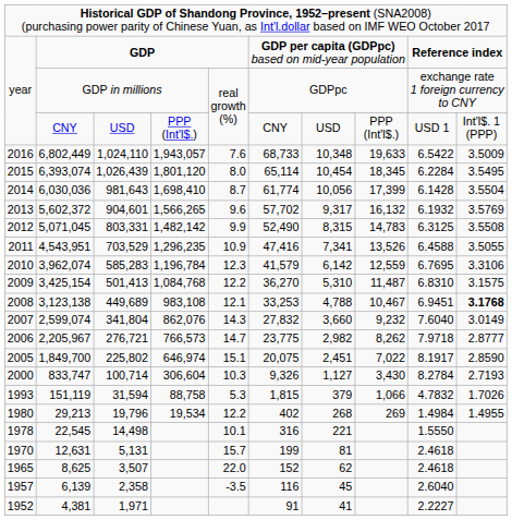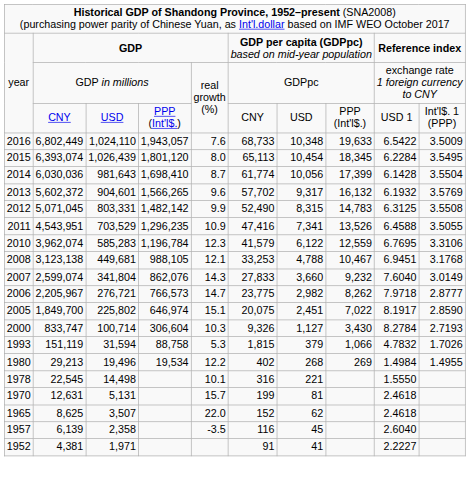 <table class="wikitable sortable">
 <tr>
 <td align=center colspan=10><strong>Historical GDP of Shandong Province, 1952–present</strong> (SNA2008)<br>(purchasing power parity of Chinese Yuan, as <a href='#'>Int'l.dollar</a> based on IMF WEO October 2017</td>
 </tr>
 <tr align=center>
 <td align=center rowspan=3>year</td>
 <td align=center colspan=4><strong>GDP</strong></td>
 <td align=center colspan=3><strong>GDP per capita (GDPpc)<br></strong> <em>based on mid-year population </em></td>
 <td align=center colspan=2><strong>Reference index</strong></td>
 </tr>
 <tr align=center>
 <td align=center colspan=3>GDP <em>in millions</em></td>
 <td align=center rowspan=2>real<br>growth<br>(%)</td>
 <td align=center colspan=3>GDPpc</td>
 <td align=center colspan=2>exchange rate<br><em>1 foreign currency<br> to CNY </em></td>
 </tr>
 <tr align=center>
 <td><a href='#'>CNY</a></td>
 <td><a href='#'>USD</a></td>
 <td><a href='#'>PPP</a><br>(<a href='#'>Int'l$.</a>)</td>
 <td>CNY</td>
 <td>USD</td>
 <td>PPP<br>(Int'l$.)</td>
 <td>USD 1</td>
 <td>Int'l$. 1<br>(PPP)</td>
 </tr>
 <tr align=right>
 <td>2016</td>
 <td>6,802,449</td>
 <td>1,024,110</td>
 <td>1,943,057</td>
 <td>7.6</td>
 <td>68,733</td>
 <td>10,348</td>
 <td>19,633</td>
 <td>6.5422</td>
 <td>3.5009</td>
 </tr>
 <tr align=right>
 <td>2015</td>
 <td>6,393,074</td>
 <td>1,026,439</td>
 <td>1,801,120</td>
 <td>8.0</td>
-<td>65,114</td>
+<td>65,113</td>
 <td>10,454</td>
 <td>18,345</td>
 <td>6.2284</td>
 <td>3.5495</td>
 </tr>
 <tr align=right>
 <td>2014</td>
 <td>6,030,036</td>
 <td>981,643</td>
 <td>1,698,410</td>
 <td>8.7</td>
 <td>61,774</td>
 <td>10,056</td>
 <td>17,399</td>
 <td>6.1428</td>
 <td>3.5504</td>
 </tr>
 <tr align=right>
 <td>2013</td>
 <td>5,602,372</td>
 <td>904,601</td>
 <td>1,566,265</td>
 <td>9.6</td>
 <td>57,702</td>
 <td>9,317</td>
 <td>16,132</td>
 <td>6.1932</td>
 <td>3.5769</td>
 </tr>
 <tr align=right>
 <td>2012</td>
 <td>5,071,045</td>
 <td>803,331</td>
 <td>1,482,142</td>
 <td>9.9</td>
 <td>52,490</td>
 <td>8,315</td>
 <td>14,783</td>
 <td>6.3125</td>
 <td>3.5508</td>
 </tr>
 <tr align=right>
 <td>2011</td>
 <td>4,543,951</td>
 <td>703,529</td>
 <td>1,296,235</td>
 <td>10.9</td>
 <td>47,416</td>
 <td>7,341</td>
 <td>13,526</td>
 <td>6.4588</td>
 <td>3.5055</td>
 </tr>
 <tr align=right>
 <td>2010</td>
 <td>3,962,074</td>
 <td>585,283</td>
 <td>1,196,784</td>
 <td>12.3</td>
 <td>41,579</td>
-<td>6,142</td>
+<td>6,122</td>
 <td>12,559</td>
 <td>6.7695</td>
 <td>3.3106</td>
 </tr>
 <tr align=right>
-<td>2009</td>
-<td>3,425,154</td>
-<td>501,413</td>
-<td>1,084,768</td>
-<td>12.2</td>
-<td>36,270</td>
-<td>5,310</td>
-<td>11,487</td>
-<td>6.8310</td>
-<td>3.1575</td>
-</tr>
-<tr align=right>
 <td>2008</td>
 <td>3,123,138</td>
-<td>449,689</td>
-<td>983,108</td>
+<td>449,681</td>
+<td>988,105</td>
 <td>12.1</td>
 <td>33,253</td>
 <td>4,788</td>
 <td>10,467</td>
 <td>6.9451</td>
-<td><strong>3.1768</strong></td>
+<td>3.1768</td>
 </tr>
 <tr align=right>
 <td>2007</td>
 <td>2,599,074</td>
 <td>341,804</td>
 <td>862,076</td>
 <td>14.3</td>
-<td>27,832</td>
+<td>27,833</td>
 <td>3,660</td>
 <td>9,232</td>
 <td>7.6040</td>
 <td>3.0149</td>
 </tr>
 <tr align=right>
 <td>2006</td>
 <td>2,205,967</td>
 <td>276,721</td>
 <td>766,573</td>
 <td>14.7</td>
 <td>23,775</td>
 <td>2,982</td>
 <td>8,262</td>
 <td>7.9718</td>
 <td>2.8777</td>
 </tr>
 <tr align=right>
 <td>2005</td>
 <td>1,849,700</td>
 <td>225,802</td>
 <td>646,974</td>
 <td>15.1</td>
 <td>20,075</td>
 <td>2,451</td>
 <td>7,022</td>
 <td>8.1917</td>
 <td>2.8590</td>
 </tr>
 <tr align=right>
 <td>2000</td>
 <td>833,747</td>
 <td>100,714</td>
 <td>306,604</td>
 <td>10.3</td>
 <td>9,326</td>
 <td>1,127</td>
 <td>3,430</td>
 <td>8.2784</td>
 <td>2.7193</td>
 </tr>
 <tr align=right>
 <td>1993</td>
 <td>151,119</td>
 <td>31,594</td>
 <td>88,758</td>
 <td>5.3</td>
 <td>1,815</td>
 <td>379</td>
 <td>1,066</td>
 <td>4.7832</td>
 <td>1.7026</td>
 </tr>
 <tr align=right>
 <td>1980</td>
 <td>29,213</td>
-<td>19,796</td>
+<td>19,496</td>
 <td>19,534</td>
 <td>12.2</td>
 <td>402</td>
 <td>268</td>
 <td>269</td>
 <td>1.4984</td>
 <td>1.4955</td>
 </tr>
 <tr align=right>
 <td>1978</td>
 <td>22,545</td>
 <td>14,498</td>
 <td></td>
 <td>10.1</td>
 <td>316</td>
 <td>221</td>
 <td></td>
 <td>1.5550</td>
 <td></td>
 </tr>
 <tr align=right>
 <td>1970</td>
 <td>12,631</td>
 <td>5,131</td>
 <td></td>
 <td>15.7</td>
 <td>199</td>
 <td>81</td>
 <td></td>
 <td>2.4618</td>
 <td></td>
 </tr>
 <tr align=right>
 <td>1965</td>
 <td>8,625</td>
 <td>3,507</td>
 <td></td>
 <td>22.0</td>
 <td>152</td>
 <td>62</td>
 <td></td>
 <td>2.4618</td>
 <td></td>
 </tr>
 <tr align=right>
 <td>1957</td>
 <td>6,139</td>
 <td>2,358</td>
 <td></td>
 <td>-3.5</td>
 <td>116</td>
 <td>45</td>
 <td></td>
 <td>2.6040</td>
 <td></td>
 </tr>
 <tr align=right>
 <td>1952</td>
 <td>4,381</td>
 <td>1,971</td>
 <td></td>
 <td></td>
 <td>91</td>
 <td>41</td>
 <td></td>
 <td>2.2227</td>
 <td></td>
 </tr>
 </table>
